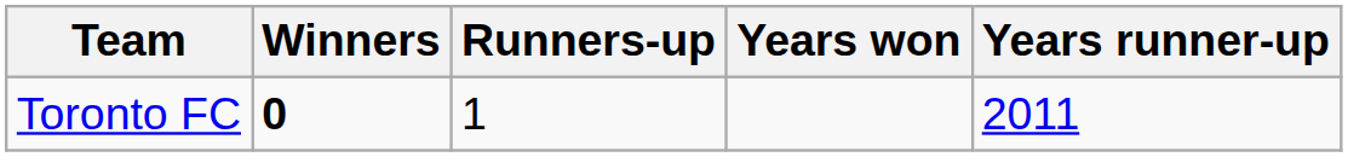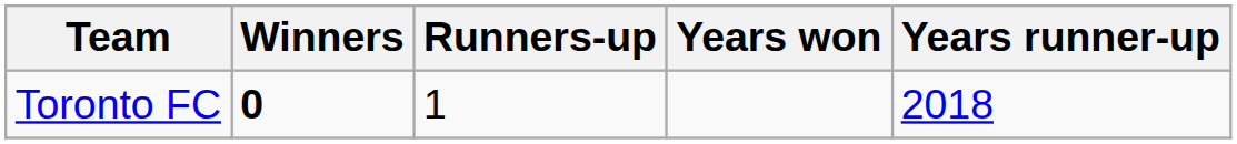 <table class="wikitable sortable">
 <tr>
 <th>Team</th>
 <th>Winners</th>
 <th>Runners-up</th>
 <th class="unsortable">Years won</th>
 <th class="unsortable">Years runner-up</th>
 </tr>
 <tr>
 <td><a href='#'>Toronto FC</a></td>
 <td><strong>0</strong></td>
 <td>1</td>
 <td></td>
-<td><a href='#'>2011</a></td>
+<td><a href='#'>2018</a></td>
 </tr>
 </table>
